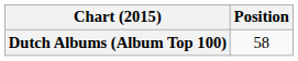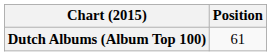 <table class="wikitable plainrowheaders" style="text-align:center">
 <tr>
 <th scope="col">Chart (2015)</th>
 <th scope="col">Position</th>
 </tr>
 <tr>
 <th scope="row">Dutch Albums (Album Top 100)</th>
-<td>58</td>
+<td>61</td>
 </tr>
 </table>
